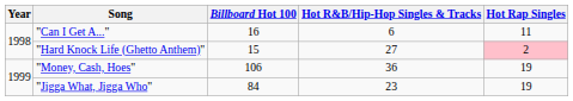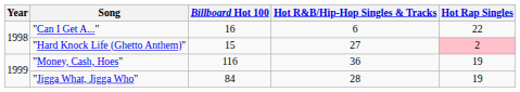 <table class="wikitable">
 <tr>
 <th>Year</th>
 <th>Song</th>
 <th><a href='#'><em>Billboard</em> Hot 100</a></th>
 <th><a href='#'>Hot R&B/Hip-Hop Singles & Tracks</a></th>
 <th><a href='#'>Hot Rap Singles</a></th>
 </tr>
 <tr>
 <td rowspan="2">1998</td>
 <td>"<a href='#'>Can I Get A...</a>"</td>
 <td style="text-align:center;">16</td>
 <td style="text-align:center;">6</td>
-<td style="text-align:center;">11</td>
+<td style="text-align:center;">22</td>
 </tr>
 <tr>
 <td>"<a href='#'>Hard Knock Life (Ghetto Anthem)</a>"</td>
 <td style="text-align:center;">15</td>
 <td style="text-align:center;">27</td>
 <td style="background: pink; text-align:center;">2</td>
 </tr>
 <tr>
 <td rowspan="2">1999</td>
 <td>"<a href='#'>Money, Cash, Hoes</a>"</td>
-<td style="text-align:center;">106</td>
+<td style="text-align:center;">116</td>
 <td style="text-align:center;">36</td>
 <td style="text-align:center;">19</td>
 </tr>
 <tr>
 <td>"<a href='#'>Jigga What, Jigga Who</a>"</td>
 <td style="text-align:center;">84</td>
-<td style="text-align:center;">23</td>
+<td style="text-align:center;">28</td>
 <td style="text-align:center;">19</td>
 </tr>
 </table>
